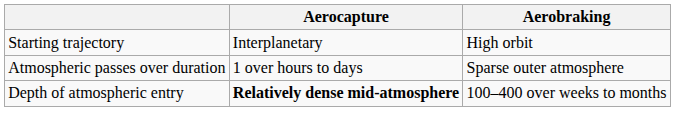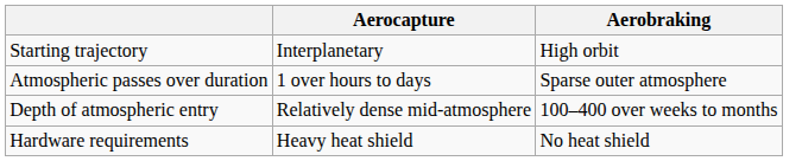 <table class="wikitable">
 <tr>
 <th></th>
 <th>Aerocapture</th>
 <th>Aerobraking</th>
 </tr>
 <tr>
 <td>Starting trajectory</td>
 <td>Interplanetary</td>
 <td>High orbit</td>
 </tr>
 <tr>
 <td>Atmospheric passes over duration</td>
 <td>1 over hours to days</td>
 <td>Sparse outer atmosphere</td>
 </tr>
 <tr>
 <td>Depth of atmospheric entry</td>
-<td><strong>Relatively dense mid-atmosphere</strong></td>
+<td>Relatively dense mid-atmosphere</td>
 <td>100–400 over weeks to months</td>
 </tr>
+<tr>
+<td>Hardware requirements</td>
+<td>Heavy heat shield</td>
+<td>No heat shield</td>
+</tr>
 </table>
